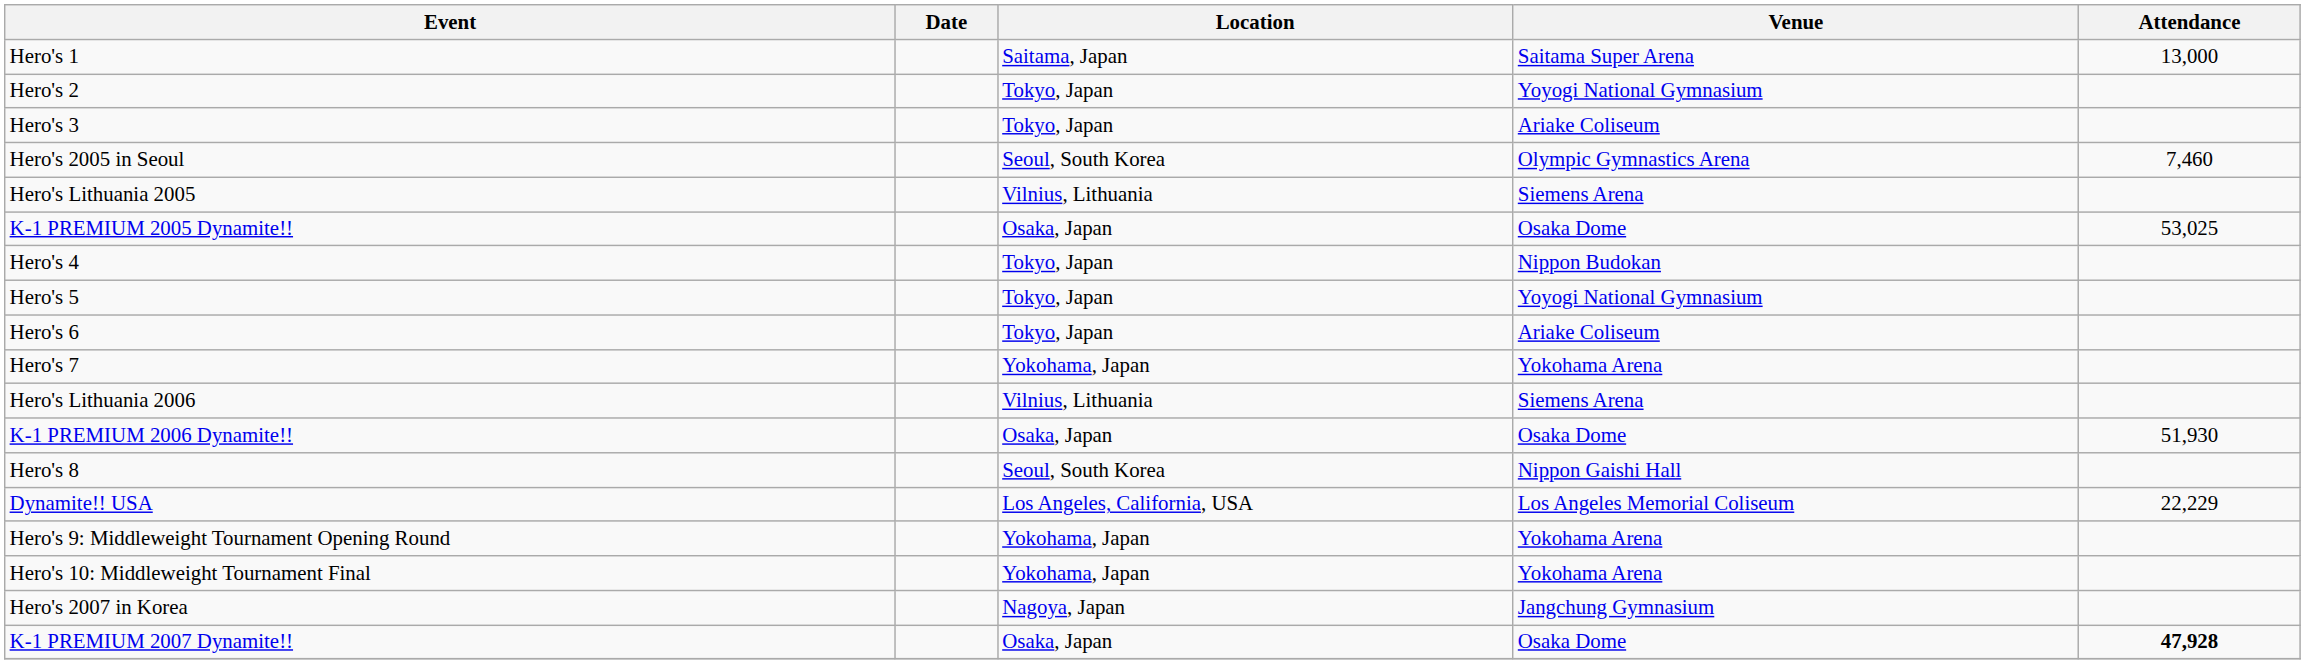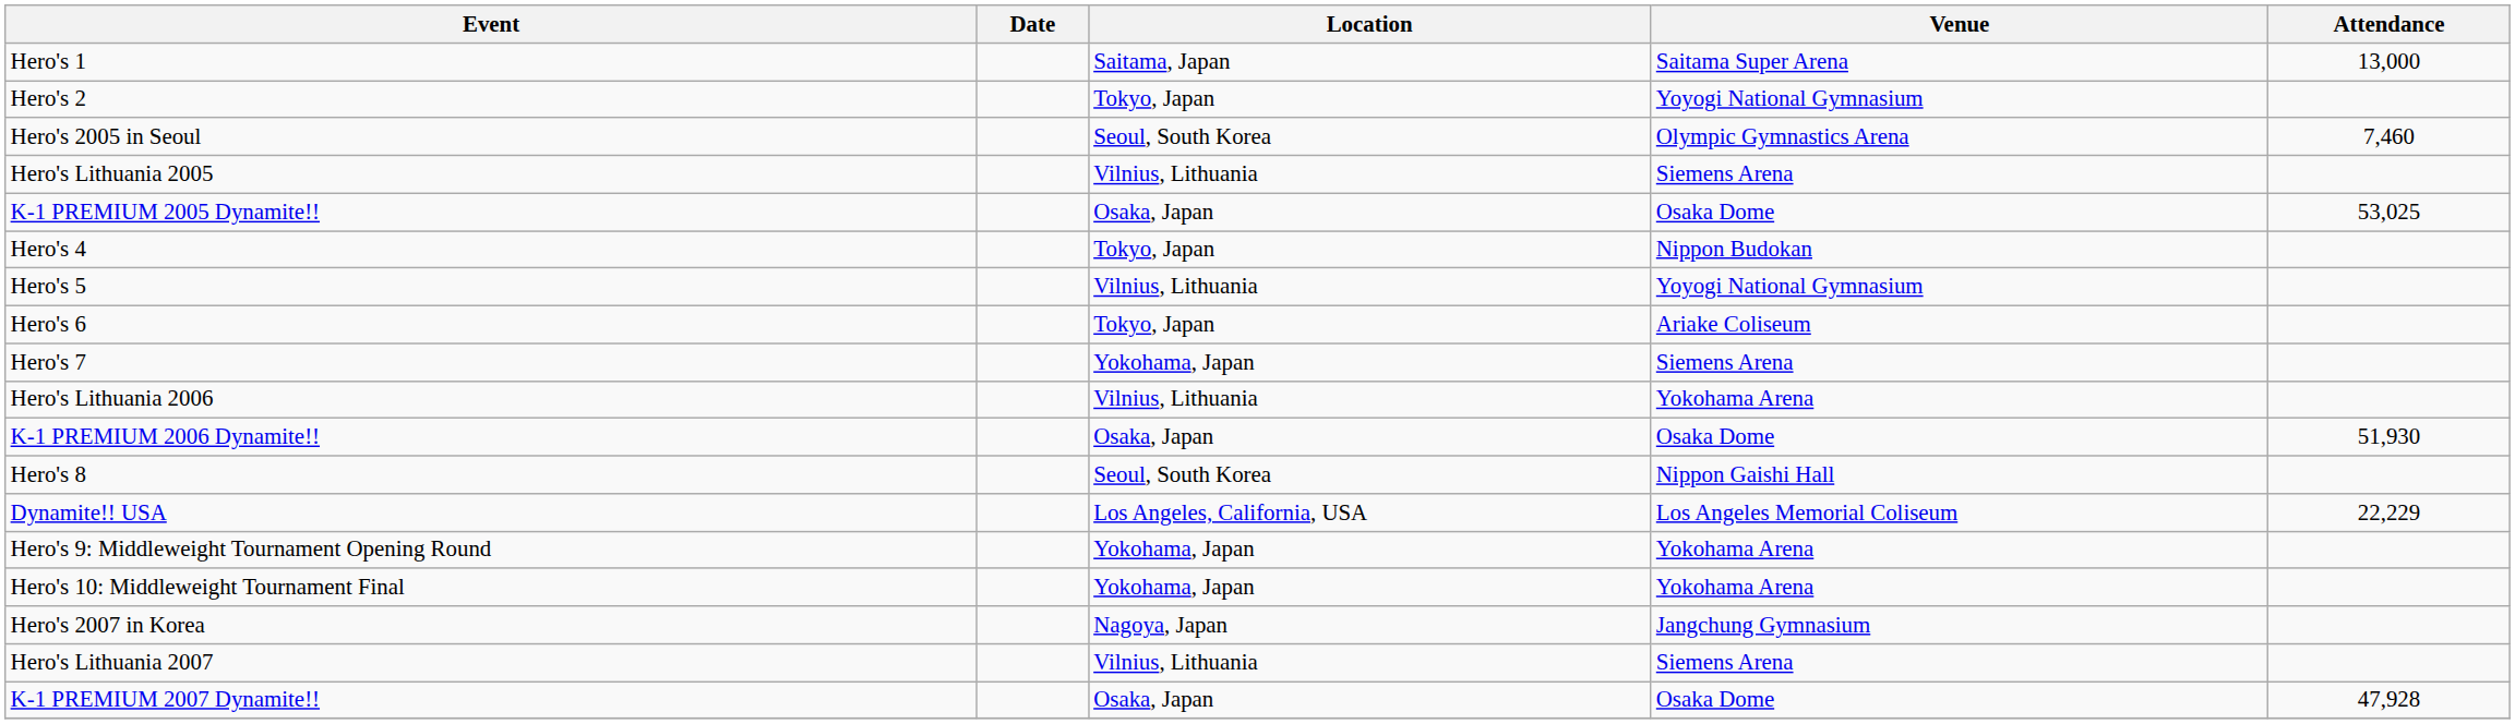 <table class="wikitable sortable" border="1" style="width:100%; margin:auto; font-size:90%;">
 <tr>
 <th>Event</th>
 <th>Date</th>
 <th>Location</th>
 <th>Venue</th>
 <th>Attendance</th>
 </tr>
 <tr>
 <td>Hero's 1</td>
 <td align="center"></td>
 <td> <a href='#'>Saitama</a>, Japan</td>
 <td><a href='#'>Saitama Super Arena</a></td>
 <td align="center">13,000</td>
 </tr>
 <tr>
 <td>Hero's 2</td>
 <td align="center"></td>
 <td> <a href='#'>Tokyo</a>, Japan</td>
 <td><a href='#'>Yoyogi National Gymnasium</a></td>
-<td align="center"></td>
-</tr>
-<tr>
-<td>Hero's 3</td>
-<td align="center"></td>
-<td> <a href='#'>Tokyo</a>, Japan</td>
-<td><a href='#'>Ariake Coliseum</a></td>
 <td align="center"></td>
 </tr>
 <tr>
 <td>Hero's 2005 in Seoul</td>
 <td align="center"></td>
 <td> <a href='#'>Seoul</a>, South Korea</td>
 <td><a href='#'>Olympic Gymnastics Arena</a></td>
 <td align="center">7,460</td>
 </tr>
 <tr>
 <td>Hero's Lithuania 2005</td>
 <td align="center"></td>
 <td> <a href='#'>Vilnius</a>, Lithuania</td>
 <td><a href='#'>Siemens Arena</a></td>
 <td align="center"></td>
 </tr>
 <tr>
 <td><a href='#'>K-1 PREMIUM 2005 Dynamite!!</a></td>
 <td align="center"></td>
 <td> <a href='#'>Osaka</a>, Japan</td>
 <td><a href='#'>Osaka Dome</a></td>
 <td align="center">53,025</td>
 </tr>
 <tr>
 <td>Hero's 4</td>
 <td align="center"></td>
 <td> <a href='#'>Tokyo</a>, Japan</td>
 <td><a href='#'>Nippon Budokan</a></td>
 <td align="center"></td>
 </tr>
 <tr>
 <td>Hero's 5</td>
 <td align="center"></td>
-<td> <a href='#'>Tokyo</a>, Japan</td>
+<td> <a href='#'>Vilnius</a>, Lithuania</td>
 <td><a href='#'>Yoyogi National Gymnasium</a></td>
 <td align="center"></td>
 </tr>
 <tr>
 <td>Hero's 6</td>
 <td align="center"></td>
 <td> <a href='#'>Tokyo</a>, Japan</td>
 <td><a href='#'>Ariake Coliseum</a></td>
 <td align="center"></td>
 </tr>
 <tr>
 <td>Hero's 7</td>
 <td align="center"></td>
 <td> <a href='#'>Yokohama</a>, Japan</td>
-<td><a href='#'>Yokohama Arena</a></td>
+<td><a href='#'>Siemens Arena</a></td>
 <td align="center"></td>
 </tr>
 <tr>
 <td>Hero's Lithuania 2006</td>
 <td align="center"></td>
 <td> <a href='#'>Vilnius</a>, Lithuania</td>
-<td><a href='#'>Siemens Arena</a></td>
+<td><a href='#'>Yokohama Arena</a></td>
 <td align="center"></td>
 </tr>
 <tr>
 <td><a href='#'>K-1 PREMIUM 2006 Dynamite!!</a></td>
 <td align="center"></td>
 <td> <a href='#'>Osaka</a>, Japan</td>
 <td><a href='#'>Osaka Dome</a></td>
 <td align="center">51,930</td>
 </tr>
 <tr>
 <td>Hero's 8</td>
 <td align="center"></td>
 <td> <a href='#'>Seoul</a>, South Korea</td>
 <td><a href='#'>Nippon Gaishi Hall</a></td>
 <td align="center"></td>
 </tr>
 <tr>
 <td><a href='#'>Dynamite!! USA</a></td>
 <td align="center"></td>
 <td> <a href='#'>Los Angeles, California</a>, USA</td>
 <td><a href='#'>Los Angeles Memorial Coliseum</a></td>
 <td align="center">22,229</td>
 </tr>
 <tr>
 <td>Hero's 9: Middleweight Tournament Opening Round</td>
 <td align="center"></td>
 <td> <a href='#'>Yokohama</a>, Japan</td>
 <td><a href='#'>Yokohama Arena</a></td>
 <td align="center"></td>
 </tr>
 <tr>
 <td>Hero's 10: Middleweight Tournament Final</td>
 <td align="center"></td>
 <td> <a href='#'>Yokohama</a>, Japan</td>
 <td><a href='#'>Yokohama Arena</a></td>
 <td align="center"></td>
 </tr>
 <tr>
 <td>Hero's 2007 in Korea</td>
 <td align="center"></td>
 <td> <a href='#'>Nagoya</a>, Japan</td>
 <td><a href='#'>Jangchung Gymnasium</a></td>
 <td align="center"></td>
 </tr>
 <tr>
+<td>Hero's Lithuania 2007</td>
+<td align="center"></td>
+<td> <a href='#'>Vilnius</a>, Lithuania</td>
+<td><a href='#'>Siemens Arena</a></td>
+<td align="center"></td>
+</tr>
+<tr>
 <td><a href='#'>K-1 PREMIUM 2007 Dynamite!!</a></td>
 <td align="center"></td>
 <td> <a href='#'>Osaka</a>, Japan</td>
 <td><a href='#'>Osaka Dome</a></td>
-<td align="center"><strong>47,928</strong></td>
+<td align="center">47,928</td>
 </tr>
 <tr>
 </tr>
 </table>
